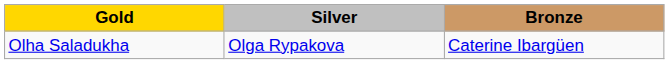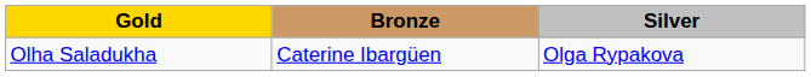 <table class="wikitable" style="text-align:left">
 <tr align="center">
 <td width=200 bgcolor=gold><strong>Gold</strong></td>
+<td width=200 bgcolor=CC9966><strong>Bronze</strong></td>
 <td width=200 bgcolor=silver><strong>Silver</strong></td>
-<td width=200 bgcolor=CC9966><strong>Bronze</strong></td>
 </tr>
 <tr>
 <td><a href='#'>Olha Saladukha</a><br><em></em></td>
+<td><a href='#'>Caterine Ibargüen</a><br><em></em></td>
 <td><a href='#'>Olga Rypakova</a><br><em></em></td>
-<td><a href='#'>Caterine Ibargüen</a><br><em></em></td>
 </tr>
 </table>
